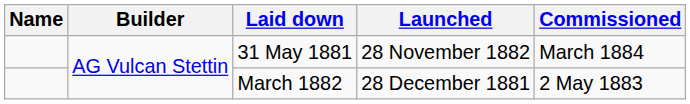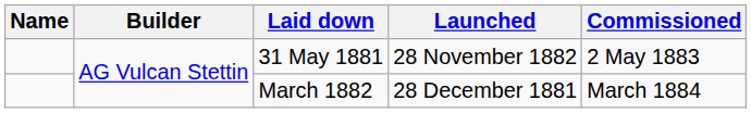 <table class="wikitable plainrowheaders">
 <tr>
 <th scope="col">Name</th>
 <th scope="col">Builder</th>
 <th scope="col"><a href='#'>Laid down</a></th>
 <th scope="col"><a href='#'>Launched</a></th>
 <th scope="col"><a href='#'>Commissioned</a></th>
 </tr>
 <tr>
 <td scope="row"></td>
 <td rowspan=2><a href='#'>AG Vulcan Stettin</a></td>
 <td>31 May 1881</td>
 <td>28 November 1882</td>
-<td>March 1884</td>
+<td>2 May 1883</td>
 </tr>
 <tr>
 <td scope="row"></td>
 <td>March 1882</td>
 <td>28 December 1881</td>
-<td>2 May 1883</td>
+<td>March 1884</td>
 </tr>
 </table>
